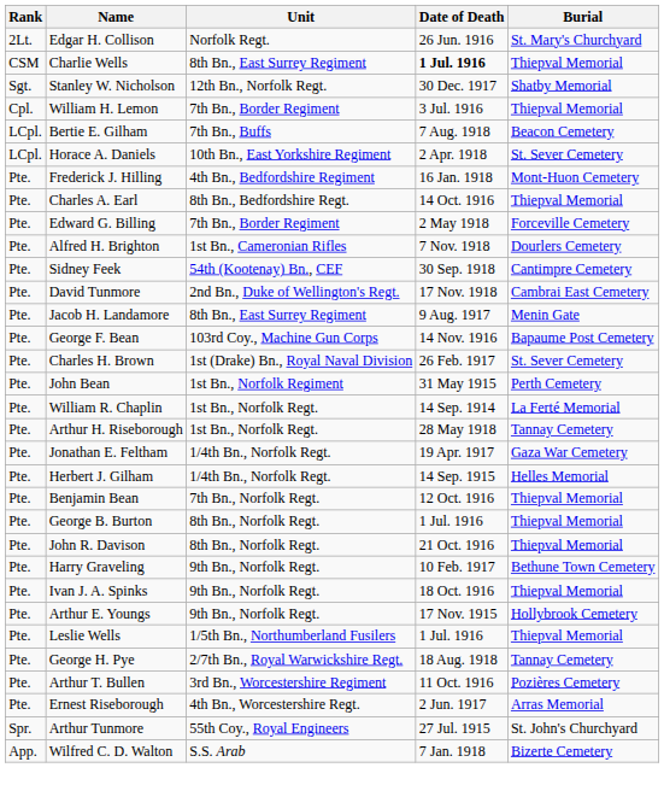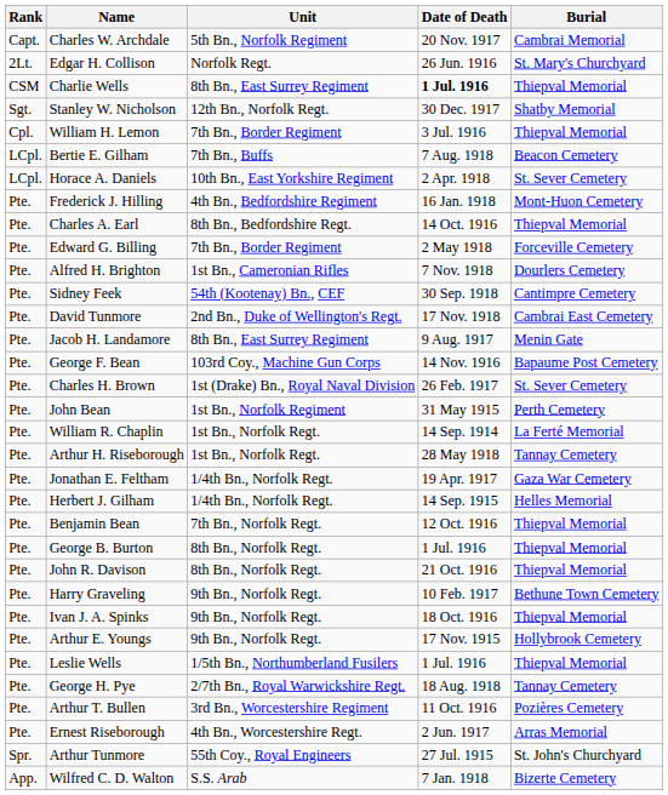 <table class="wikitable">
 <tr>
 <th>Rank</th>
 <th>Name</th>
 <th>Unit</th>
 <th>Date of Death</th>
 <th>Burial</th>
+</tr>
+<tr>
+<td>Capt.</td>
+<td>Charles W. Archdale</td>
+<td>5th Bn., <a href='#'>Norfolk Regiment</a></td>
+<td>20 Nov. 1917</td>
+<td><a href='#'>Cambrai Memorial</a></td>
 </tr>
 <tr>
 <td>2Lt.</td>
 <td>Edgar H. Collison</td>
 <td>Norfolk Regt.</td>
 <td>26 Jun. 1916</td>
 <td><a href='#'>St. Mary's Churchyard</a></td>
 </tr>
 <tr>
 <td>CSM</td>
 <td>Charlie Wells</td>
 <td>8th Bn., <a href='#'>East Surrey Regiment</a></td>
 <td><strong>1 Jul. 1916</strong></td>
 <td><a href='#'>Thiepval Memorial</a></td>
 </tr>
 <tr>
 <td>Sgt.</td>
 <td>Stanley W. Nicholson</td>
 <td>12th Bn., Norfolk Regt.</td>
 <td>30 Dec. 1917</td>
 <td><a href='#'>Shatby Memorial</a></td>
 </tr>
 <tr>
 <td>Cpl.</td>
 <td>William H. Lemon</td>
 <td>7th Bn., <a href='#'>Border Regiment</a></td>
 <td>3 Jul. 1916</td>
 <td><a href='#'>Thiepval Memorial</a></td>
 </tr>
 <tr>
 <td>LCpl.</td>
 <td>Bertie E. Gilham</td>
 <td>7th Bn., <a href='#'>Buffs</a></td>
 <td>7 Aug. 1918</td>
 <td><a href='#'>Beacon Cemetery</a></td>
 </tr>
 <tr>
 <td>LCpl.</td>
 <td>Horace A. Daniels</td>
 <td>10th Bn., <a href='#'>East Yorkshire Regiment</a></td>
 <td>2 Apr. 1918</td>
 <td><a href='#'>St. Sever Cemetery</a></td>
 </tr>
 <tr>
 <td>Pte.</td>
 <td>Frederick J. Hilling</td>
 <td>4th Bn., <a href='#'>Bedfordshire Regiment</a></td>
 <td>16 Jan. 1918</td>
 <td><a href='#'>Mont-Huon Cemetery</a></td>
 </tr>
 <tr>
 <td>Pte.</td>
 <td>Charles A. Earl</td>
 <td>8th Bn., Bedfordshire Regt.</td>
 <td>14 Oct. 1916</td>
 <td><a href='#'>Thiepval Memorial</a></td>
 </tr>
 <tr>
 <td>Pte.</td>
 <td>Edward G. Billing</td>
 <td>7th Bn., <a href='#'>Border Regiment</a></td>
 <td>2 May 1918</td>
 <td><a href='#'>Forceville Cemetery</a></td>
 </tr>
 <tr>
 <td>Pte.</td>
 <td>Alfred H. Brighton</td>
 <td>1st Bn., <a href='#'>Cameronian Rifles</a></td>
 <td>7 Nov. 1918</td>
 <td><a href='#'>Dourlers Cemetery</a></td>
 </tr>
 <tr>
 <td>Pte.</td>
 <td>Sidney Feek</td>
 <td><a href='#'>54th (Kootenay) Bn.</a>, <a href='#'>CEF</a></td>
 <td>30 Sep. 1918</td>
 <td><a href='#'>Cantimpre Cemetery</a></td>
 </tr>
 <tr>
 <td>Pte.</td>
 <td>David Tunmore</td>
 <td>2nd Bn., <a href='#'>Duke of Wellington's Regt.</a></td>
 <td>17 Nov. 1918</td>
 <td><a href='#'>Cambrai East Cemetery</a></td>
 </tr>
 <tr>
 <td>Pte.</td>
 <td>Jacob H. Landamore</td>
 <td>8th Bn., <a href='#'>East Surrey Regiment</a></td>
 <td>9 Aug. 1917</td>
 <td><a href='#'>Menin Gate</a></td>
 </tr>
 <tr>
 <td>Pte.</td>
 <td>George F. Bean</td>
 <td>103rd Coy., <a href='#'>Machine Gun Corps</a></td>
 <td>14 Nov. 1916</td>
 <td><a href='#'>Bapaume Post Cemetery</a></td>
 </tr>
 <tr>
 <td>Pte.</td>
 <td>Charles H. Brown</td>
 <td>1st (Drake) Bn., <a href='#'>Royal Naval Division</a></td>
 <td>26 Feb. 1917</td>
 <td><a href='#'>St. Sever Cemetery</a></td>
 </tr>
 <tr>
 <td>Pte.</td>
 <td>John Bean</td>
 <td>1st Bn., <a href='#'>Norfolk Regiment</a></td>
 <td>31 May 1915</td>
 <td><a href='#'>Perth Cemetery</a></td>
 </tr>
 <tr>
 <td>Pte.</td>
 <td>William R. Chaplin</td>
 <td>1st Bn., Norfolk Regt.</td>
 <td>14 Sep. 1914</td>
 <td><a href='#'>La Ferté Memorial</a></td>
 </tr>
 <tr>
 <td>Pte.</td>
 <td>Arthur H. Riseborough</td>
 <td>1st Bn., Norfolk Regt.</td>
 <td>28 May 1918</td>
 <td><a href='#'>Tannay Cemetery</a></td>
 </tr>
 <tr>
 <td>Pte.</td>
 <td>Jonathan E. Feltham</td>
 <td>1/4th Bn., Norfolk Regt.</td>
 <td>19 Apr. 1917</td>
 <td><a href='#'>Gaza War Cemetery</a></td>
 </tr>
 <tr>
 <td>Pte.</td>
 <td>Herbert J. Gilham</td>
 <td>1/4th Bn., Norfolk Regt.</td>
 <td>14 Sep. 1915</td>
 <td><a href='#'>Helles Memorial</a></td>
 </tr>
 <tr>
 <td>Pte.</td>
 <td>Benjamin Bean</td>
 <td>7th Bn., Norfolk Regt.</td>
 <td>12 Oct. 1916</td>
 <td><a href='#'>Thiepval Memorial</a></td>
 </tr>
 <tr>
 <td>Pte.</td>
 <td>George B. Burton</td>
 <td>8th Bn., Norfolk Regt.</td>
 <td>1 Jul. 1916</td>
 <td><a href='#'>Thiepval Memorial</a></td>
 </tr>
 <tr>
 <td>Pte.</td>
 <td>John R. Davison</td>
 <td>8th Bn., Norfolk Regt.</td>
 <td>21 Oct. 1916</td>
 <td><a href='#'>Thiepval Memorial</a></td>
 </tr>
 <tr>
 <td>Pte.</td>
 <td>Harry Graveling</td>
 <td>9th Bn., Norfolk Regt.</td>
 <td>10 Feb. 1917</td>
 <td><a href='#'>Bethune Town Cemetery</a></td>
 </tr>
 <tr>
 <td>Pte.</td>
 <td>Ivan J. A. Spinks</td>
 <td>9th Bn., Norfolk Regt.</td>
 <td>18 Oct. 1916</td>
 <td><a href='#'>Thiepval Memorial</a></td>
 </tr>
 <tr>
 <td>Pte.</td>
 <td>Arthur E. Youngs</td>
 <td>9th Bn., Norfolk Regt.</td>
 <td>17 Nov. 1915</td>
 <td><a href='#'>Hollybrook Cemetery</a></td>
 </tr>
 <tr>
 <td>Pte.</td>
 <td>Leslie Wells</td>
 <td>1/5th Bn., <a href='#'>Northumberland Fusilers</a></td>
 <td>1 Jul. 1916</td>
 <td><a href='#'>Thiepval Memorial</a></td>
 </tr>
 <tr>
 <td>Pte.</td>
 <td>George H. Pye</td>
 <td>2/7th Bn., <a href='#'>Royal Warwickshire Regt.</a></td>
 <td>18 Aug. 1918</td>
 <td><a href='#'>Tannay Cemetery</a></td>
 </tr>
 <tr>
 <td>Pte.</td>
 <td>Arthur T. Bullen</td>
 <td>3rd Bn., <a href='#'>Worcestershire Regiment</a></td>
 <td>11 Oct. 1916</td>
 <td><a href='#'>Pozières Cemetery</a></td>
 </tr>
 <tr>
 <td>Pte.</td>
 <td>Ernest Riseborough</td>
 <td>4th Bn., Worcestershire Regt.</td>
 <td>2 Jun. 1917</td>
 <td><a href='#'>Arras Memorial</a></td>
 </tr>
 <tr>
 <td>Spr.</td>
 <td>Arthur Tunmore</td>
 <td>55th Coy., <a href='#'>Royal Engineers</a></td>
 <td>27 Jul. 1915</td>
 <td>St. John's Churchyard</td>
 </tr>
 <tr>
 <td>App.</td>
 <td>Wilfred C. D. Walton</td>
 <td>S.S. <em>Arab</em></td>
 <td>7 Jan. 1918</td>
 <td><a href='#'>Bizerte Cemetery</a></td>
 </tr>
 </table>
